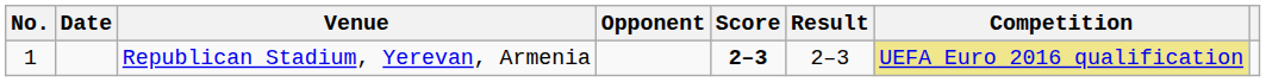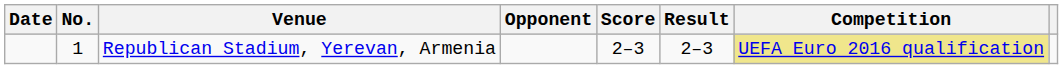 <table class="wikitable sortable">
 <tr>
+<th scope=col>Date</th>
 <th scope=col>No.</th>
-<th scope=col>Date</th>
 <th scope=col>Venue</th>
 <th scope=col>Opponent</th>
 <th scope=col>Score</th>
 <th scope=col>Result</th>
 <th scope=col>Competition</th>
 <th scope=col class="unsortable"></th>
 </tr>
 <tr>
+<td></td>
 <td align="center">1</td>
-<td></td>
 <td><a href='#'>Republican Stadium</a>, <a href='#'>Yerevan</a>, Armenia</td>
 <td></td>
-<td align="center"><strong>2–3</strong></td>
+<td align="center">2–3</td>
 <td align="center">2–3</td>
 <td style="background: khaki;"><a href='#'>UEFA Euro 2016 qualification</a></td>
 <td></td>
 </tr>
 </table>
